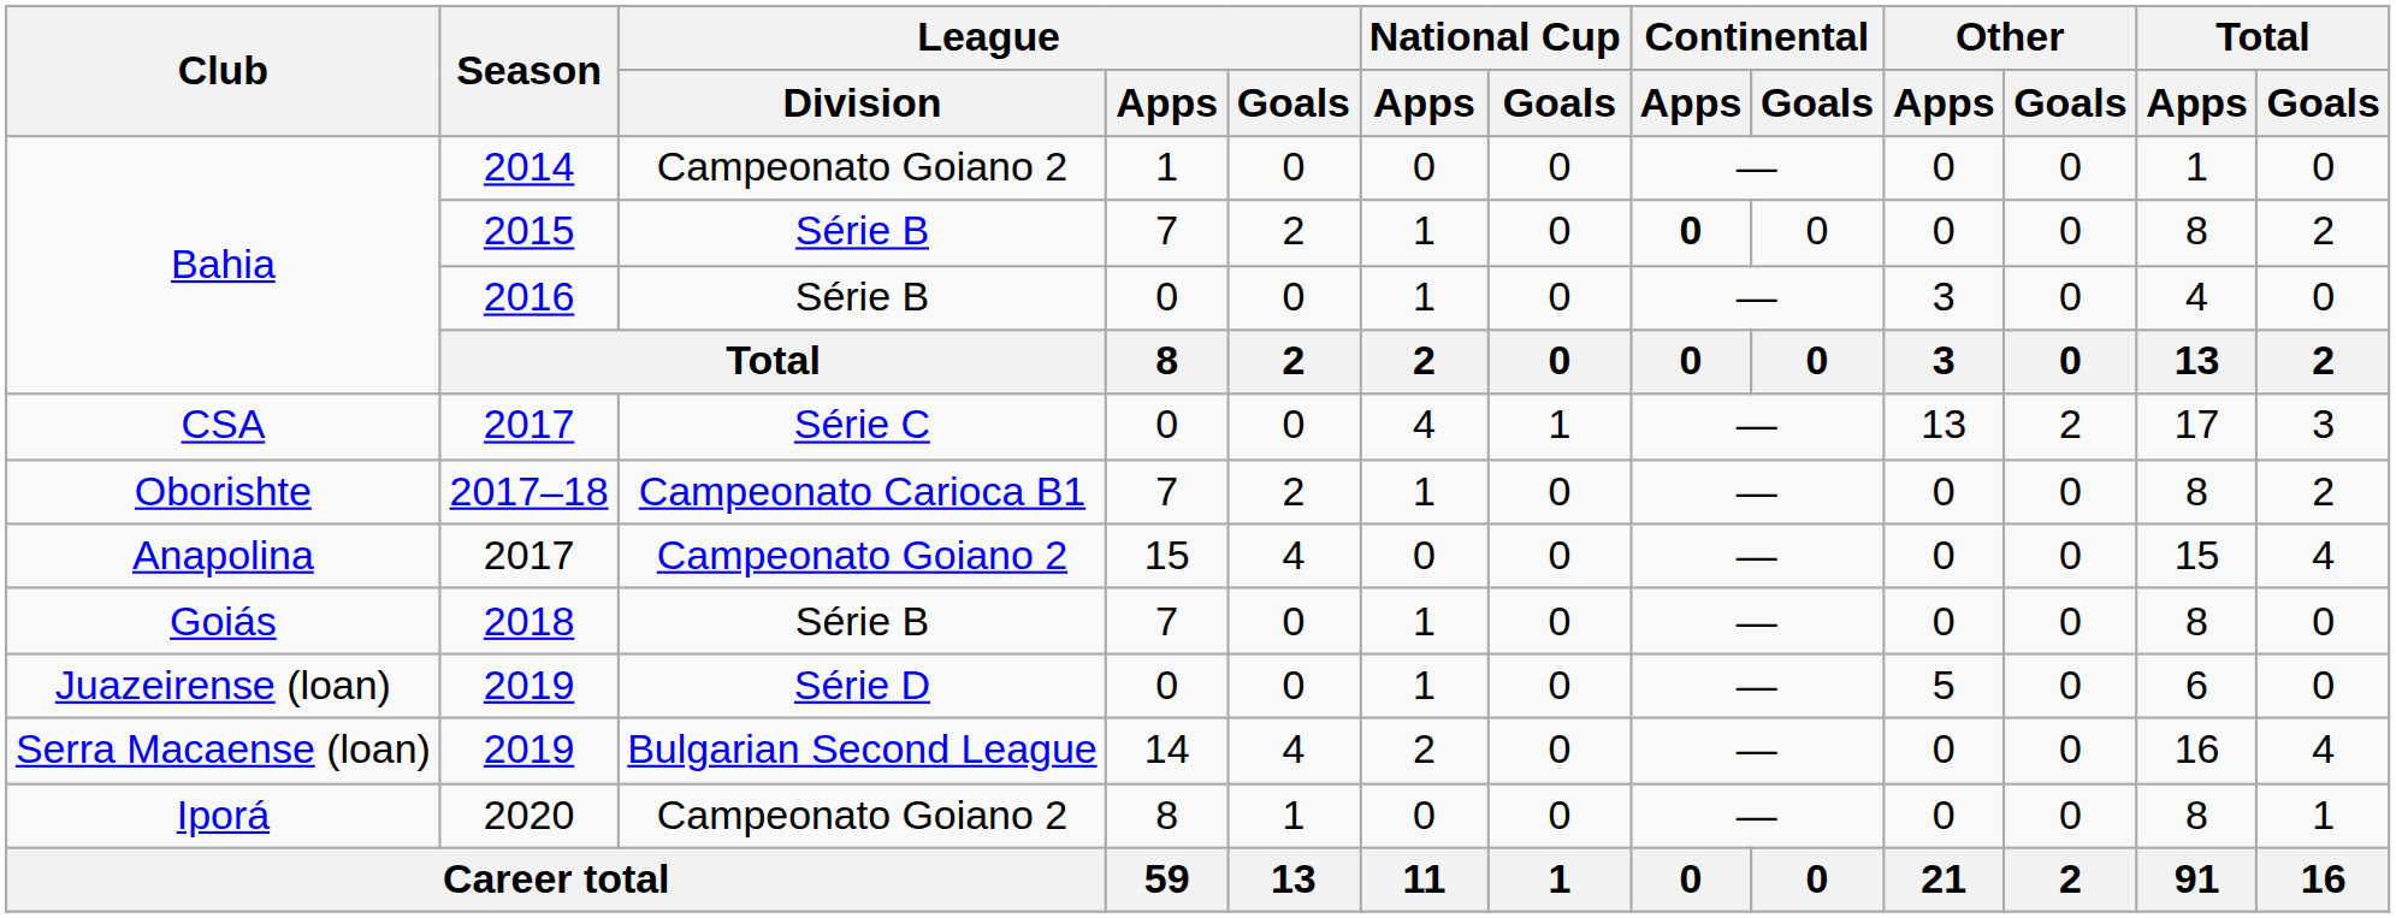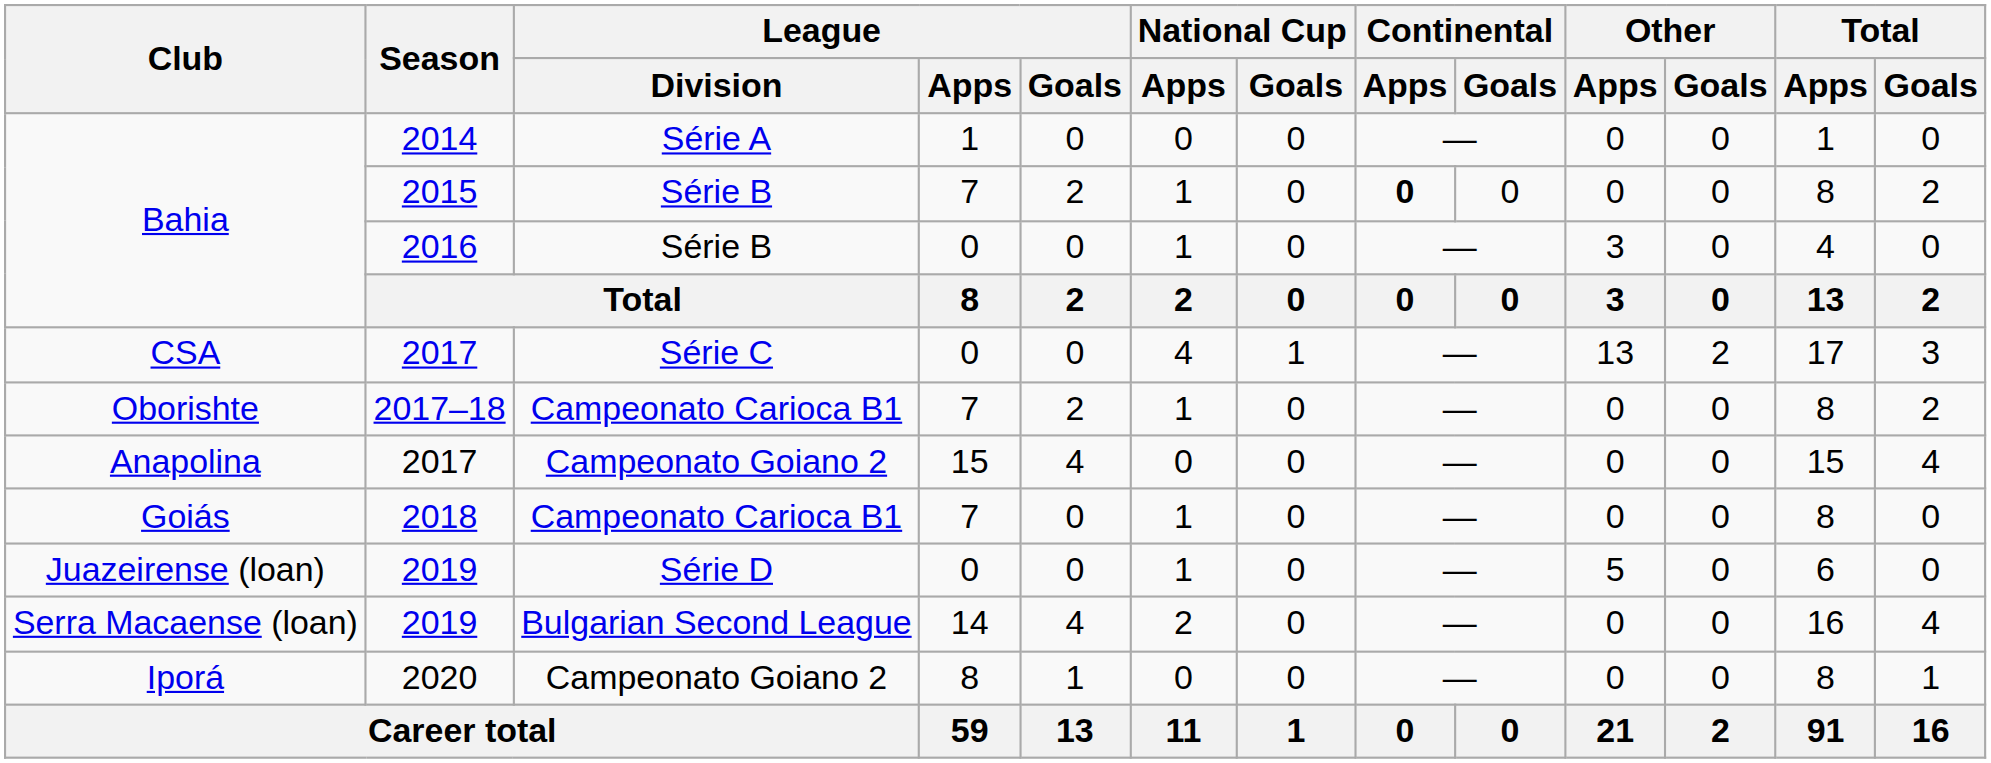 <table class="wikitable" style="text-align:center">
 <tr>
 <th rowspan="2">Club</th>
 <th rowspan="2">Season</th>
 <th colspan="3">League</th>
 <th colspan="2">National Cup</th>
 <th colspan="2">Continental</th>
 <th colspan="2">Other</th>
 <th colspan="2">Total</th>
 </tr>
 <tr>
 <th>Division</th>
 <th>Apps</th>
 <th>Goals</th>
 <th>Apps</th>
 <th>Goals</th>
 <th>Apps</th>
 <th>Goals</th>
 <th>Apps</th>
 <th>Goals</th>
 <th>Apps</th>
 <th>Goals</th>
 </tr>
 <tr>
 <td rowspan="4"><a href='#'>Bahia</a></td>
 <td><a href='#'>2014</a></td>
-<td>Campeonato Goiano 2</td>
+<td><a href='#'>Série A</a></td>
 <td>1</td>
 <td>0</td>
 <td>0</td>
 <td>0</td>
 <td colspan="2">—</td>
 <td>0</td>
 <td>0</td>
 <td>1</td>
 <td>0</td>
 </tr>
 <tr>
 <td><a href='#'>2015</a></td>
 <td><a href='#'>Série B</a></td>
 <td>7</td>
 <td>2</td>
 <td>1</td>
 <td>0</td>
 <td><strong>0</strong></td>
 <td>0</td>
 <td>0</td>
 <td>0</td>
 <td>8</td>
 <td>2</td>
 </tr>
 <tr>
 <td><a href='#'>2016</a></td>
 <td>Série B</td>
 <td>0</td>
 <td>0</td>
 <td>1</td>
 <td>0</td>
 <td colspan="2">—</td>
 <td>3</td>
 <td>0</td>
 <td>4</td>
 <td>0</td>
 </tr>
 <tr>
 <th colspan="2">Total</th>
 <th>8</th>
 <th>2</th>
 <th>2</th>
 <th>0</th>
 <th>0</th>
 <th>0</th>
 <th>3</th>
 <th>0</th>
 <th>13</th>
 <th>2</th>
 </tr>
 <tr>
 <td rowspan="1"><a href='#'>CSA</a></td>
 <td><a href='#'>2017</a></td>
 <td><a href='#'>Série C</a></td>
 <td>0</td>
 <td>0</td>
 <td>4</td>
 <td>1</td>
 <td colspan="2">—</td>
 <td>13</td>
 <td>2</td>
 <td>17</td>
 <td>3</td>
 </tr>
 <tr>
 <td rowspan="1"><a href='#'>Oborishte</a></td>
 <td><a href='#'>2017–18</a></td>
 <td><a href='#'>Campeonato Carioca B1</a></td>
 <td>7</td>
 <td>2</td>
 <td>1</td>
 <td>0</td>
 <td colspan="2">—</td>
 <td>0</td>
 <td>0</td>
 <td>8</td>
 <td>2</td>
 </tr>
 <tr>
 <td rowspan="1"><a href='#'>Anapolina</a></td>
 <td>2017</td>
 <td><a href='#'>Campeonato Goiano 2</a></td>
 <td>15</td>
 <td>4</td>
 <td>0</td>
 <td>0</td>
 <td colspan="2">—</td>
 <td>0</td>
 <td>0</td>
 <td>15</td>
 <td>4</td>
 </tr>
 <tr>
 <td rowspan="1"><a href='#'>Goiás</a></td>
 <td><a href='#'>2018</a></td>
-<td>Série B</td>
+<td><a href='#'>Campeonato Carioca B1</a></td>
 <td>7</td>
 <td>0</td>
 <td>1</td>
 <td>0</td>
 <td colspan="2">—</td>
 <td>0</td>
 <td>0</td>
 <td>8</td>
 <td>0</td>
 </tr>
 <tr>
 <td rowspan="1"><a href='#'>Juazeirense</a> (loan)</td>
 <td><a href='#'>2019</a></td>
 <td><a href='#'>Série D</a></td>
 <td>0</td>
 <td>0</td>
 <td>1</td>
 <td>0</td>
 <td colspan="2">—</td>
 <td>5</td>
 <td>0</td>
 <td>6</td>
 <td>0</td>
 </tr>
 <tr>
 <td rowspan="1"><a href='#'>Serra Macaense</a> (loan)</td>
 <td><a href='#'>2019</a></td>
 <td><a href='#'>Bulgarian Second League</a></td>
 <td>14</td>
 <td>4</td>
 <td>2</td>
 <td>0</td>
 <td colspan="2">—</td>
 <td>0</td>
 <td>0</td>
 <td>16</td>
 <td>4</td>
 </tr>
 <tr>
 <td rowspan="1"><a href='#'>Iporá</a></td>
 <td>2020</td>
 <td>Campeonato Goiano 2</td>
 <td>8</td>
 <td>1</td>
 <td>0</td>
 <td>0</td>
 <td colspan="2">—</td>
 <td>0</td>
 <td>0</td>
 <td>8</td>
 <td>1</td>
 </tr>
 <tr>
 <th colspan="3">Career total</th>
 <th>59</th>
 <th>13</th>
 <th>11</th>
 <th>1</th>
 <th>0</th>
 <th>0</th>
 <th>21</th>
 <th>2</th>
 <th>91</th>
 <th>16</th>
 </tr>
 </table>
